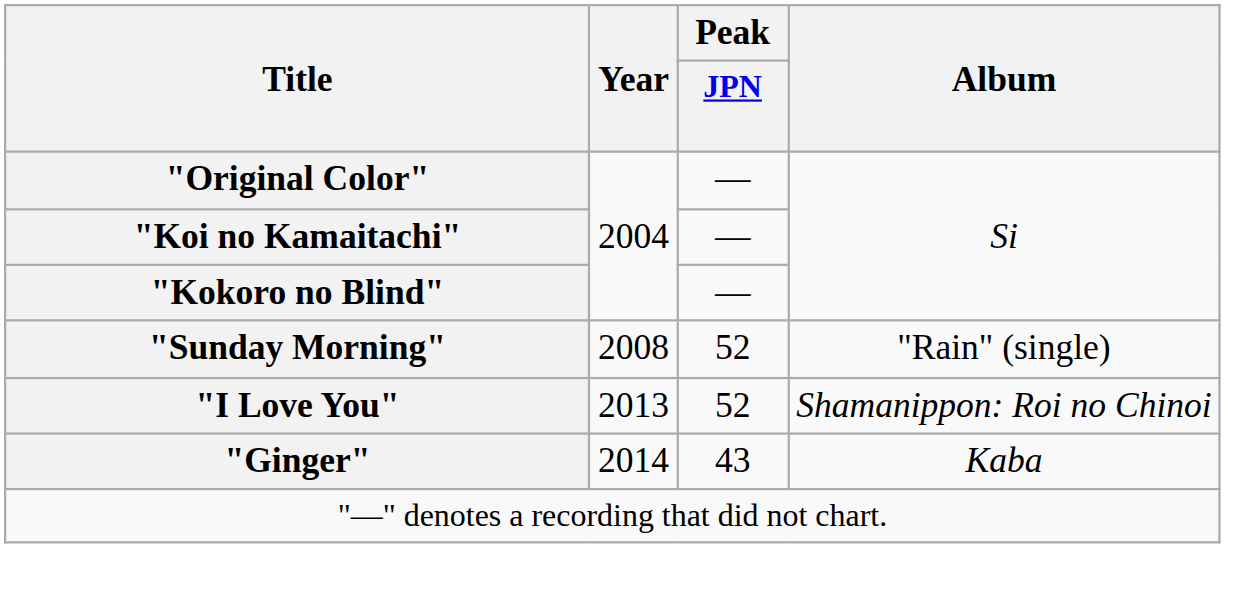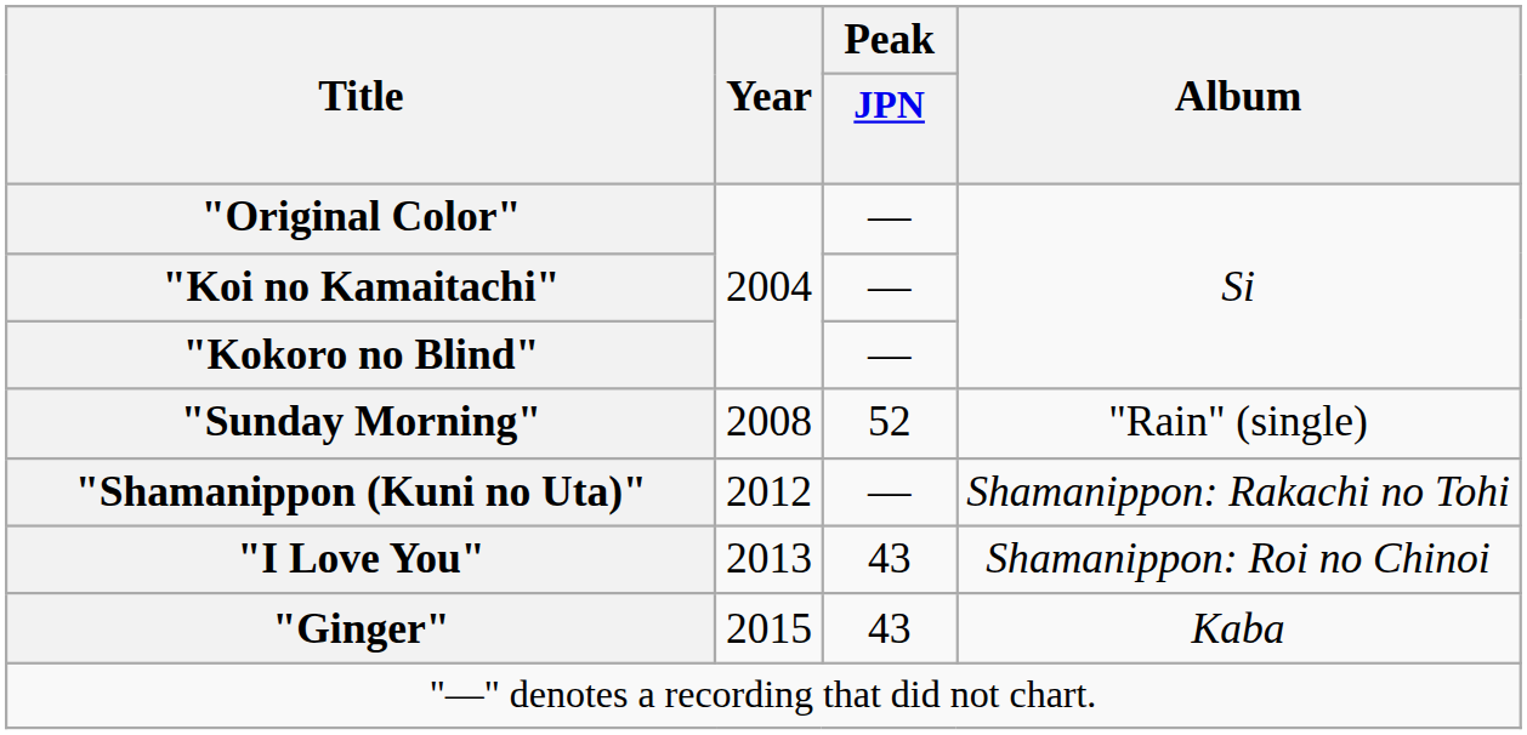 <table class="wikitable plainrowheaders" style="text-align:center;" border="1">
 <tr>
 <th scope="col" rowspan="2" style="width:16em;">Title</th>
 <th scope="col" rowspan="2">Year</th>
 <th scope="col" colspan="1">Peak</th>
 <th scope="col" rowspan="2">Album</th>
 </tr>
 <tr>
 <th scope="col" style="width:3em;font-size:90%;"><a href='#'>JPN<br></a><br></th>
 </tr>
 <tr>
 <th scope="row">"Original Color"</th>
 <td rowspan="3">2004</td>
 <td>—</td>
 <td rowspan="3"><em>Si</em></td>
 </tr>
 <tr>
 <th scope="row">"Koi no Kamaitachi"</th>
 <td>—</td>
 </tr>
 <tr>
 <th scope="row">"Kokoro no Blind"</th>
 <td>—</td>
 </tr>
 <tr>
 <th scope="row">"Sunday Morning"</th>
 <td>2008</td>
 <td>52</td>
 <td>"Rain" (single)</td>
 </tr>
 <tr>
+<th scope="row">"Shamanippon (Kuni no Uta)"</th>
+<td>2012</td>
+<td>—</td>
+<td><em>Shamanippon: Rakachi no Tohi</em></td>
+</tr>
+<tr>
 <th scope="row">"I Love You"</th>
 <td>2013</td>
-<td>52</td>
+<td>43</td>
 <td><em>Shamanippon: Roi no Chinoi</em></td>
 </tr>
 <tr>
 <th scope="row">"Ginger"</th>
-<td>2014</td>
+<td>2015</td>
 <td>43</td>
 <td><em>Kaba</em></td>
 </tr>
 <tr>
 <td colspan="4" style="font-size:90%">"—" denotes a recording that did not chart.</td>
 </tr>
 </table>
